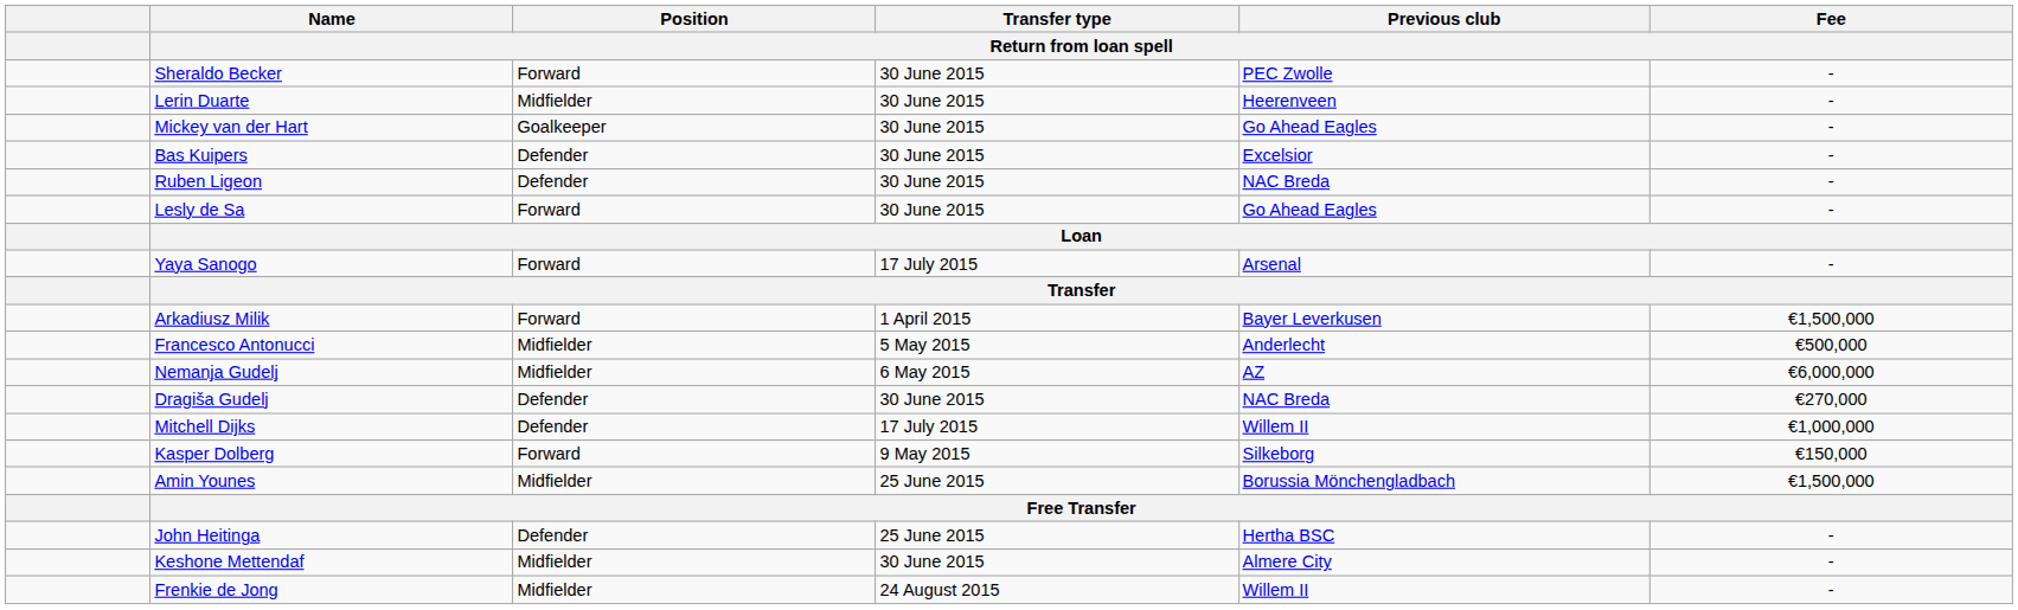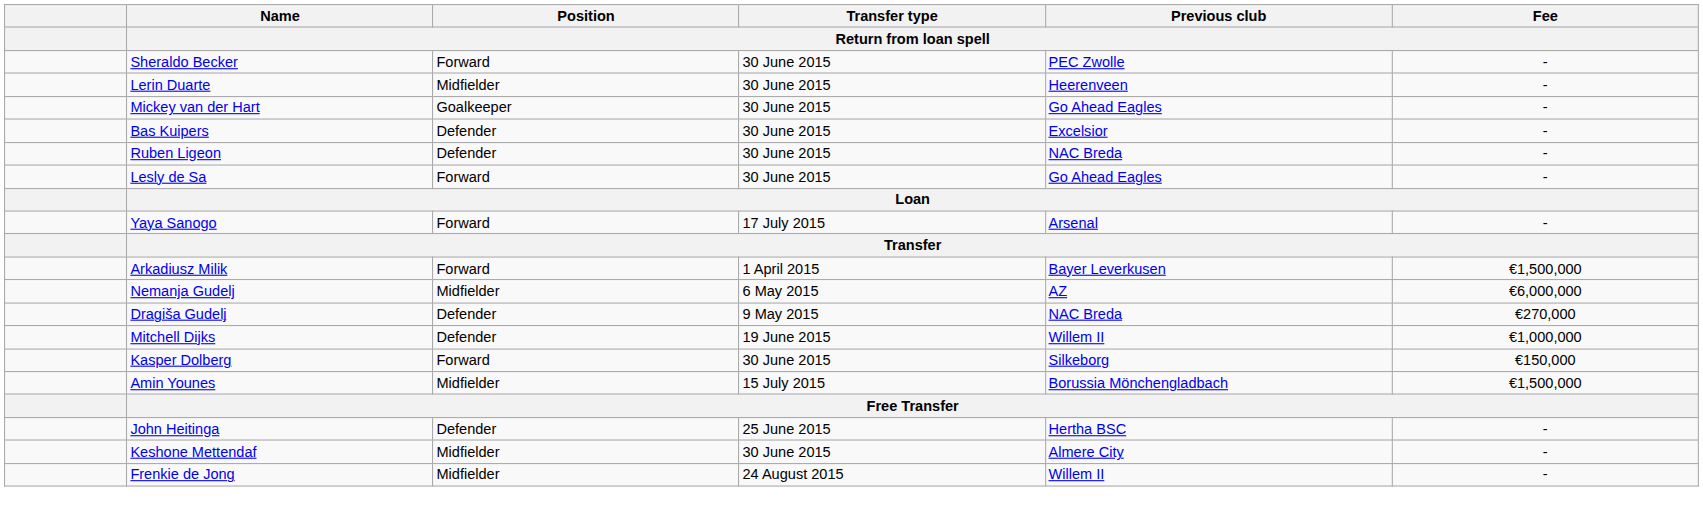 <table class="wikitable" style="width:100%; font-size:85%;">
 <tr>
 <th width="2%"></th>
 <th width="5%">Name</th>
 <th width="5%">Position</th>
 <th width="5%">Transfer type</th>
 <th width="5%">Previous club</th>
 <th width="5%">Fee</th>
 </tr>
 <tr>
 <th></th>
 <th colspan="5" align="center">Return from loan spell</th>
 </tr>
 <tr>
 <td align=center></td>
 <td align=left> <a href='#'>Sheraldo Becker</a></td>
 <td align=left>Forward</td>
 <td align=left>30 June 2015</td>
 <td align=left> <a href='#'>PEC Zwolle</a></td>
 <td align=center>-</td>
 </tr>
 <tr>
 <td align=center></td>
 <td align=left> <a href='#'>Lerin Duarte</a></td>
 <td align=left>Midfielder</td>
 <td align=left>30 June 2015</td>
 <td align=left> <a href='#'>Heerenveen</a></td>
 <td align=center>-</td>
 </tr>
 <tr>
 <td align=center></td>
 <td align=left> <a href='#'>Mickey van der Hart</a></td>
 <td align=left>Goalkeeper</td>
 <td align=left>30 June 2015</td>
 <td align=left> <a href='#'>Go Ahead Eagles</a></td>
 <td align=center>-</td>
 </tr>
 <tr>
 <td align=center></td>
 <td align=left> <a href='#'>Bas Kuipers</a></td>
 <td align=left>Defender</td>
 <td align=left>30 June 2015</td>
 <td align=left> <a href='#'>Excelsior</a></td>
 <td align=center>-</td>
 </tr>
 <tr>
 <td align=center></td>
 <td align=left> <a href='#'>Ruben Ligeon</a></td>
 <td align=left>Defender</td>
 <td align=left>30 June 2015</td>
 <td align=left> <a href='#'>NAC Breda</a></td>
 <td align=center>-</td>
 </tr>
 <tr>
 <td align=center></td>
 <td align=left> <a href='#'>Lesly de Sa</a></td>
 <td align=left>Forward</td>
 <td align=left>30 June 2015</td>
 <td align=left> <a href='#'>Go Ahead Eagles</a></td>
 <td align=center>-</td>
 </tr>
 <tr>
 <th></th>
 <th colspan="5" align="center">Loan</th>
 </tr>
 <tr>
 <td align=center></td>
 <td align=left> <a href='#'>Yaya Sanogo</a></td>
 <td align=left>Forward</td>
 <td align=left>17 July 2015</td>
 <td align=left> <a href='#'>Arsenal</a></td>
 <td align=center>-</td>
 </tr>
 <tr>
 <th></th>
 <th colspan="5" align="center">Transfer</th>
 </tr>
 <tr>
 <td align=center></td>
 <td align=left> <a href='#'>Arkadiusz Milik</a></td>
 <td align=left>Forward</td>
 <td align=left>1 April 2015</td>
 <td align=left> <a href='#'>Bayer Leverkusen</a></td>
 <td align=center>€1,500,000</td>
 </tr>
 <tr>
 <td align=center></td>
-<td align=left> <a href='#'>Francesco Antonucci</a></td>
-<td align=left>Midfielder</td>
-<td align=left>5 May 2015</td>
-<td align=left> <a href='#'>Anderlecht</a></td>
-<td align=center>€500,000</td>
-</tr>
-<tr>
-<td align=center></td>
 <td align=left> <a href='#'>Nemanja Gudelj</a></td>
 <td align=left>Midfielder</td>
 <td align=left>6 May 2015</td>
 <td align=left> <a href='#'>AZ</a></td>
 <td align=center>€6,000,000</td>
 </tr>
 <tr>
 <td align=center></td>
 <td align=left> <a href='#'>Dragiša Gudelj</a></td>
 <td align=left>Defender</td>
-<td align=left>30 June 2015</td>
+<td align=left>9 May 2015</td>
 <td align=left> <a href='#'>NAC Breda</a></td>
 <td align=center>€270,000</td>
 </tr>
 <tr>
 <td align=center></td>
 <td align=left> <a href='#'>Mitchell Dijks</a></td>
 <td align=left>Defender</td>
-<td align=left>17 July 2015</td>
+<td align=left>19 June 2015</td>
 <td align=left> <a href='#'>Willem II</a></td>
 <td align=center>€1,000,000</td>
 </tr>
 <tr>
 <td align=center></td>
 <td align=left> <a href='#'>Kasper Dolberg</a></td>
 <td align=left>Forward</td>
-<td align=left>9 May 2015</td>
+<td align=left>30 June 2015</td>
 <td align=left> <a href='#'>Silkeborg</a></td>
 <td align=center>€150,000</td>
 </tr>
 <tr>
 <td align=center></td>
 <td align=left> <a href='#'>Amin Younes</a></td>
 <td align=left>Midfielder</td>
-<td align=left>25 June 2015</td>
+<td align=left>15 July 2015</td>
 <td align=left> <a href='#'>Borussia Mönchengladbach</a></td>
 <td align=center>€1,500,000</td>
 </tr>
 <tr>
 <th></th>
 <th colspan="5" align="center">Free Transfer</th>
 </tr>
 <tr>
 <td align=center></td>
 <td align=left> <a href='#'>John Heitinga</a></td>
 <td align=left>Defender</td>
 <td align=left>25 June 2015</td>
 <td align=left> <a href='#'>Hertha BSC</a></td>
 <td align=center>-</td>
 </tr>
 <tr>
 <td align=center></td>
 <td align=left> <a href='#'>Keshone Mettendaf</a></td>
 <td align=left>Midfielder</td>
 <td align=left>30 June 2015</td>
 <td align=left> <a href='#'>Almere City</a></td>
 <td align=center>-</td>
 </tr>
 <tr>
 <td align=center></td>
 <td align=left> <a href='#'>Frenkie de Jong</a></td>
 <td align=left>Midfielder</td>
 <td align=left>24 August 2015</td>
 <td align=left> <a href='#'>Willem II</a></td>
 <td align=center>-</td>
 </tr>
 </table>
